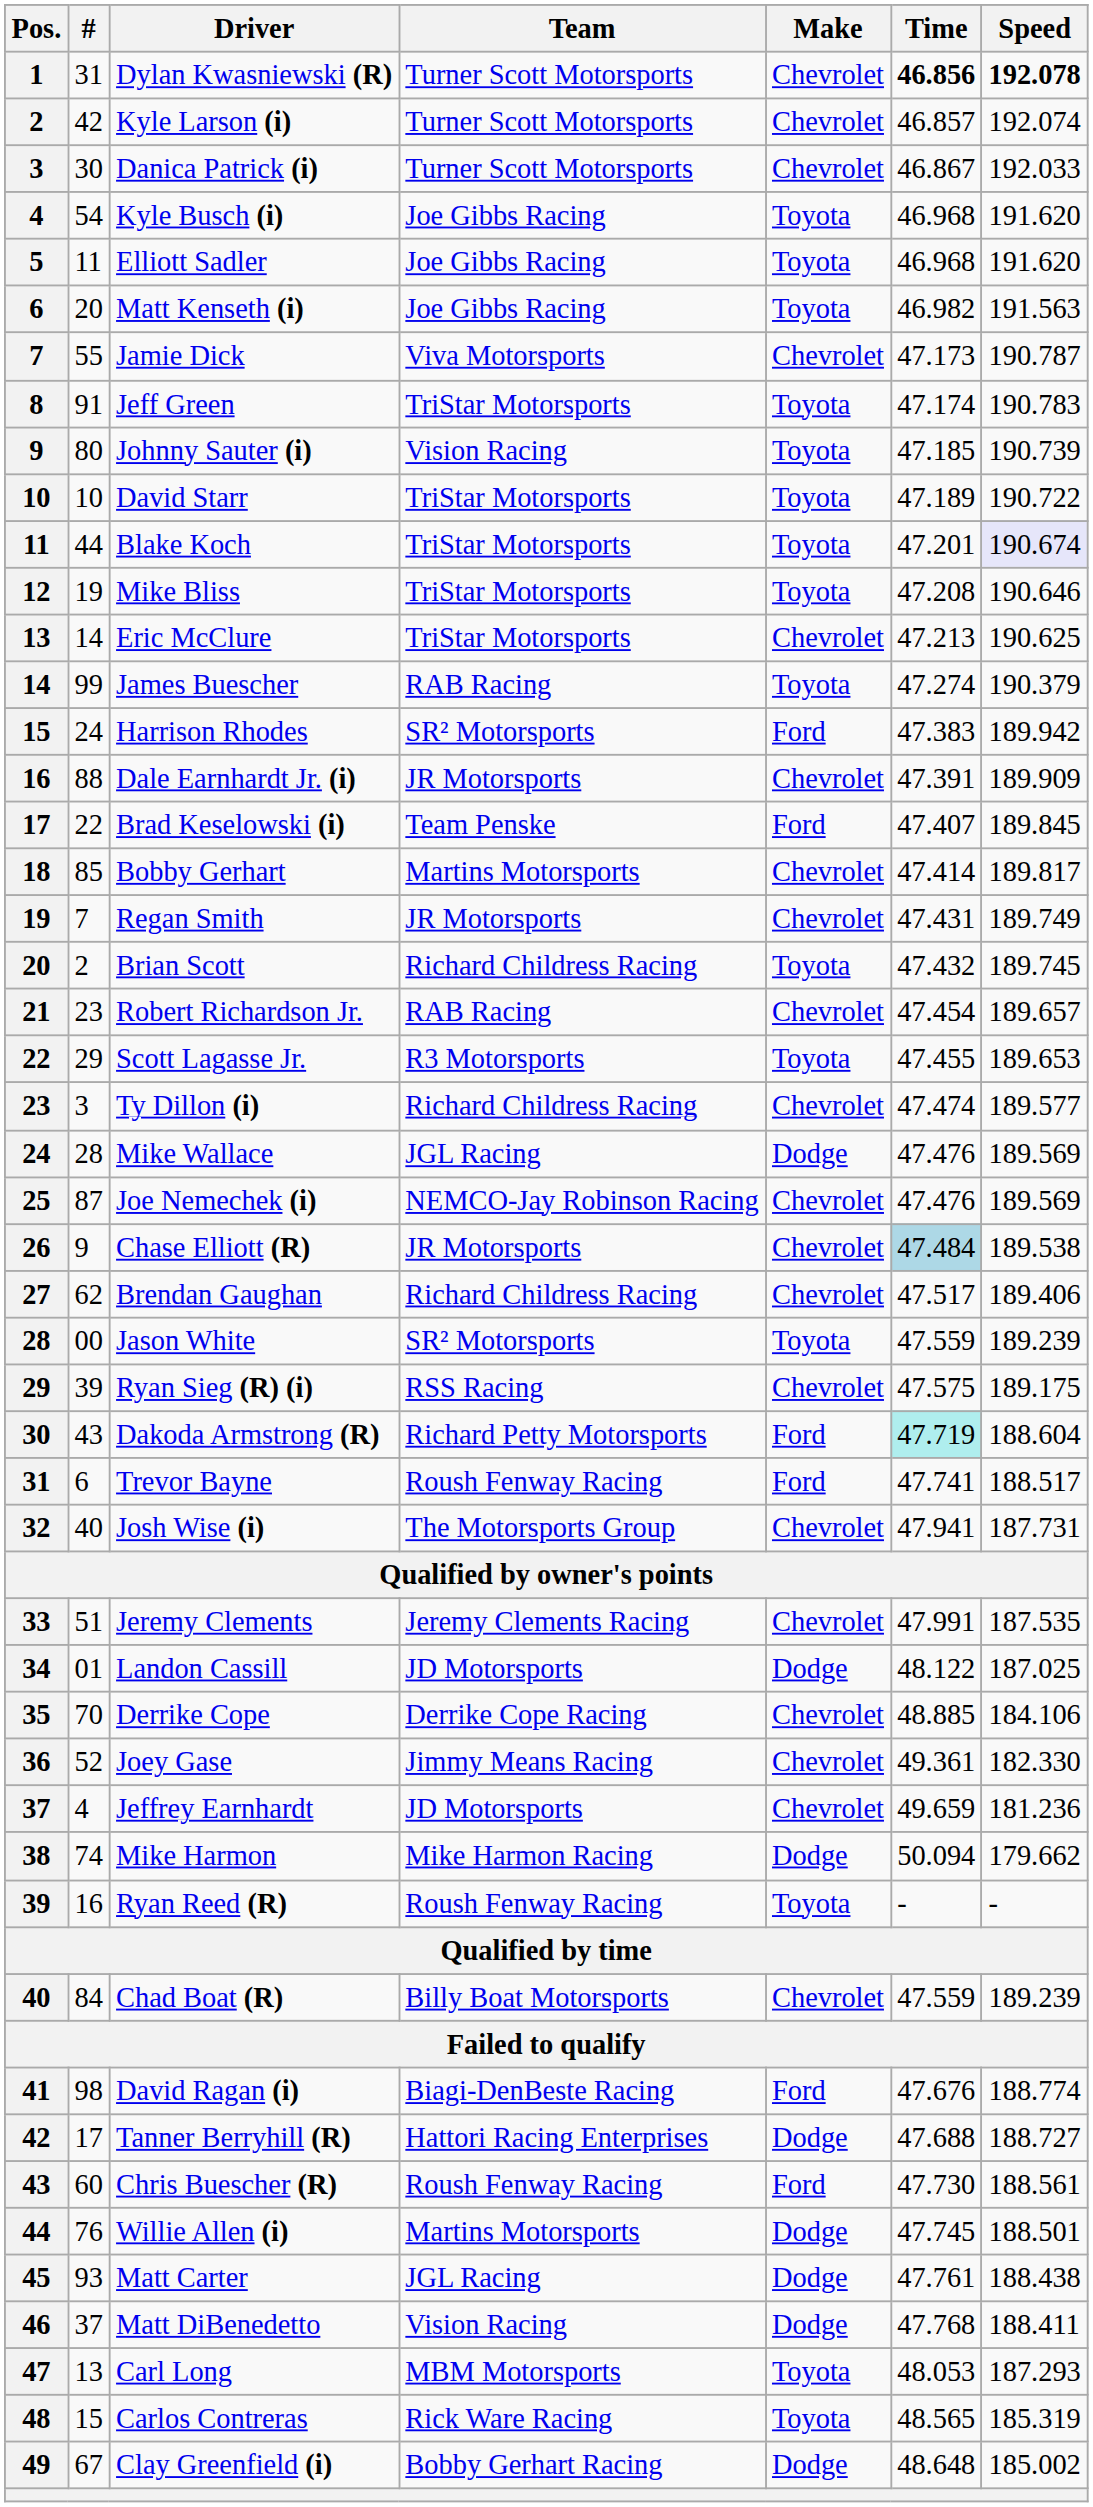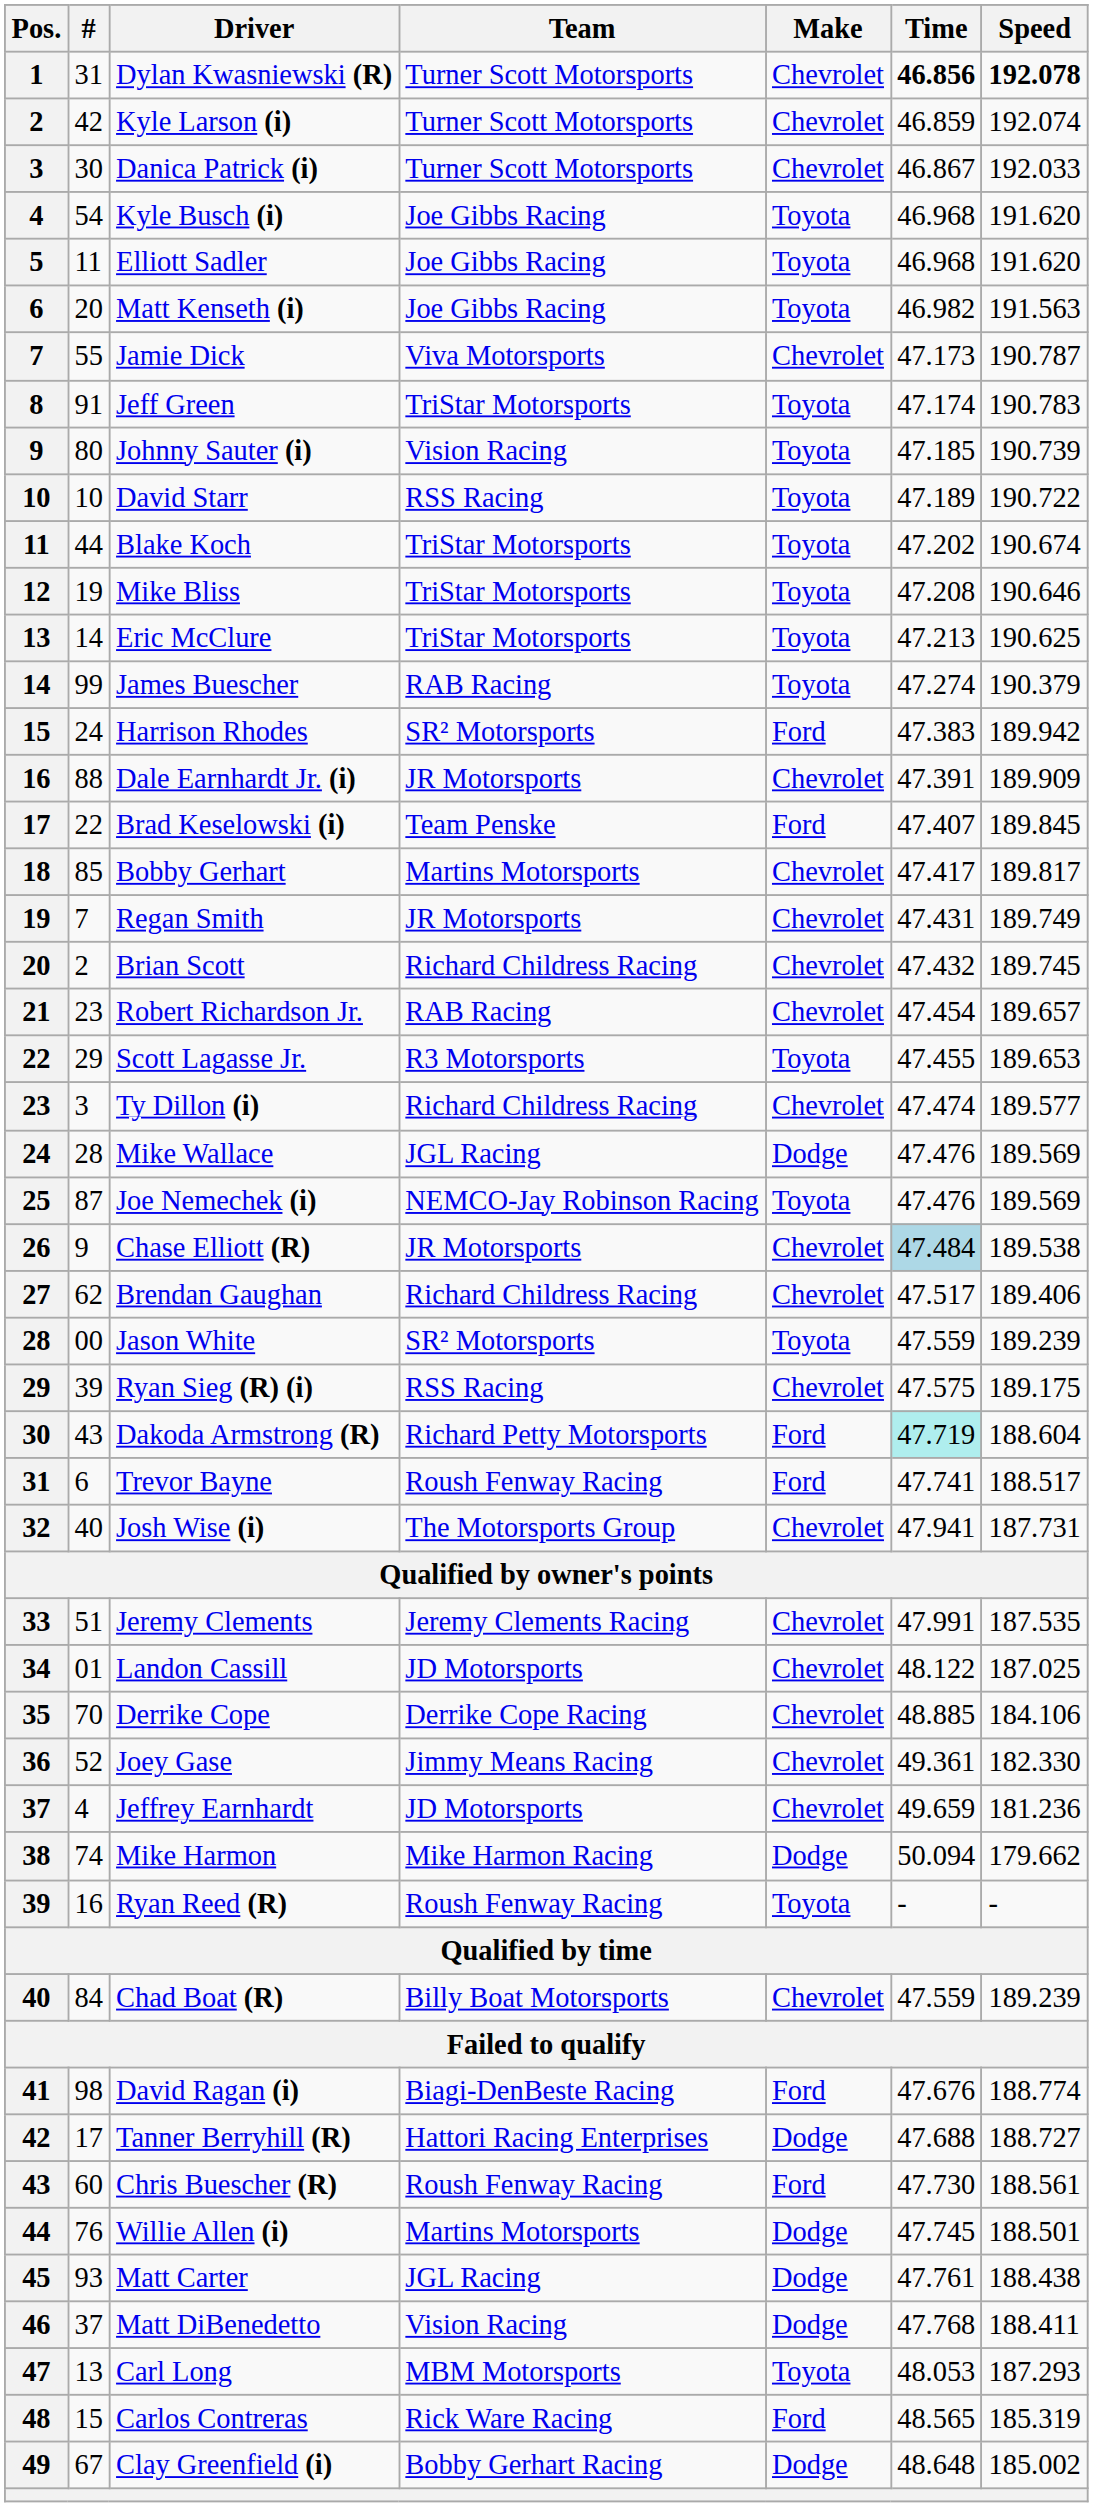 <table class="wikitable" style="font-size:95%">
 <tr>
 <th>Pos.</th>
 <th>#</th>
 <th>Driver</th>
 <th>Team</th>
 <th>Make</th>
 <th>Time</th>
 <th>Speed</th>
 </tr>
 <tr>
 <th>1</th>
 <td>31</td>
 <td><a href='#'>Dylan Kwasniewski</a> <strong>(R)</strong></td>
 <td><a href='#'>Turner Scott Motorsports</a></td>
 <td><a href='#'>Chevrolet</a></td>
 <td><strong>46.856</strong></td>
 <td><strong>192.078</strong></td>
 </tr>
 <tr>
 <th>2</th>
 <td>42</td>
 <td><a href='#'>Kyle Larson</a> <strong>(i)</strong></td>
 <td><a href='#'>Turner Scott Motorsports</a></td>
 <td><a href='#'>Chevrolet</a></td>
-<td>46.857</td>
+<td>46.859</td>
 <td>192.074</td>
 </tr>
 <tr>
 <th>3</th>
 <td>30</td>
 <td><a href='#'>Danica Patrick</a> <strong>(i)</strong></td>
 <td><a href='#'>Turner Scott Motorsports</a></td>
 <td><a href='#'>Chevrolet</a></td>
 <td>46.867</td>
 <td>192.033</td>
 </tr>
 <tr>
 <th>4</th>
 <td>54</td>
 <td><a href='#'>Kyle Busch</a> <strong>(i)</strong></td>
 <td><a href='#'>Joe Gibbs Racing</a></td>
 <td><a href='#'>Toyota</a></td>
 <td>46.968</td>
 <td>191.620</td>
 </tr>
 <tr>
 <th>5</th>
 <td>11</td>
 <td><a href='#'>Elliott Sadler</a></td>
 <td><a href='#'>Joe Gibbs Racing</a></td>
 <td><a href='#'>Toyota</a></td>
 <td>46.968</td>
 <td>191.620</td>
 </tr>
 <tr>
 <th>6</th>
 <td>20</td>
 <td><a href='#'>Matt Kenseth</a> <strong>(i)</strong></td>
 <td><a href='#'>Joe Gibbs Racing</a></td>
 <td><a href='#'>Toyota</a></td>
 <td>46.982</td>
 <td>191.563</td>
 </tr>
 <tr>
 <th>7</th>
 <td>55</td>
 <td><a href='#'>Jamie Dick</a></td>
 <td><a href='#'>Viva Motorsports</a></td>
 <td><a href='#'>Chevrolet</a></td>
 <td>47.173</td>
 <td>190.787</td>
 </tr>
 <tr>
 <th>8</th>
 <td>91</td>
 <td><a href='#'>Jeff Green</a></td>
 <td><a href='#'>TriStar Motorsports</a></td>
 <td><a href='#'>Toyota</a></td>
 <td>47.174</td>
 <td>190.783</td>
 </tr>
 <tr>
 <th>9</th>
 <td>80</td>
 <td><a href='#'>Johnny Sauter</a> <strong>(i)</strong></td>
 <td><a href='#'>Vision Racing</a></td>
 <td><a href='#'>Toyota</a></td>
 <td>47.185</td>
 <td>190.739</td>
 </tr>
 <tr>
 <th>10</th>
 <td>10</td>
 <td><a href='#'>David Starr</a></td>
-<td><a href='#'>TriStar Motorsports</a></td>
+<td><a href='#'>RSS Racing</a></td>
 <td><a href='#'>Toyota</a></td>
 <td>47.189</td>
 <td>190.722</td>
 </tr>
 <tr>
 <th>11</th>
 <td>44</td>
 <td><a href='#'>Blake Koch</a></td>
 <td><a href='#'>TriStar Motorsports</a></td>
 <td><a href='#'>Toyota</a></td>
-<td>47.201</td>
-<td style="background: lavender;">190.674</td>
+<td>47.202</td>
+<td>190.674</td>
 </tr>
 <tr>
 <th>12</th>
 <td>19</td>
 <td><a href='#'>Mike Bliss</a></td>
 <td><a href='#'>TriStar Motorsports</a></td>
 <td><a href='#'>Toyota</a></td>
 <td>47.208</td>
 <td>190.646</td>
 </tr>
 <tr>
 <th>13</th>
 <td>14</td>
 <td><a href='#'>Eric McClure</a></td>
 <td><a href='#'>TriStar Motorsports</a></td>
-<td><a href='#'>Chevrolet</a></td>
+<td><a href='#'>Toyota</a></td>
 <td>47.213</td>
 <td>190.625</td>
 </tr>
 <tr>
 <th>14</th>
 <td>99</td>
 <td><a href='#'>James Buescher</a></td>
 <td><a href='#'>RAB Racing</a></td>
 <td><a href='#'>Toyota</a></td>
 <td>47.274</td>
 <td>190.379</td>
 </tr>
 <tr>
 <th>15</th>
 <td>24</td>
 <td><a href='#'>Harrison Rhodes</a></td>
 <td><a href='#'>SR² Motorsports</a></td>
 <td><a href='#'>Ford</a></td>
 <td>47.383</td>
 <td>189.942</td>
 </tr>
 <tr>
 <th>16</th>
 <td>88</td>
 <td><a href='#'>Dale Earnhardt Jr.</a> <strong>(i)</strong></td>
 <td><a href='#'>JR Motorsports</a></td>
 <td><a href='#'>Chevrolet</a></td>
 <td>47.391</td>
 <td>189.909</td>
 </tr>
 <tr>
 <th>17</th>
 <td>22</td>
 <td><a href='#'>Brad Keselowski</a> <strong>(i)</strong></td>
 <td><a href='#'>Team Penske</a></td>
 <td><a href='#'>Ford</a></td>
 <td>47.407</td>
 <td>189.845</td>
 </tr>
 <tr>
 <th>18</th>
 <td>85</td>
 <td><a href='#'>Bobby Gerhart</a></td>
 <td><a href='#'>Martins Motorsports</a></td>
 <td><a href='#'>Chevrolet</a></td>
-<td>47.414</td>
+<td>47.417</td>
 <td>189.817</td>
 </tr>
 <tr>
 <th>19</th>
 <td>7</td>
 <td><a href='#'>Regan Smith</a></td>
 <td><a href='#'>JR Motorsports</a></td>
 <td><a href='#'>Chevrolet</a></td>
 <td>47.431</td>
 <td>189.749</td>
 </tr>
 <tr>
 <th>20</th>
 <td>2</td>
 <td><a href='#'>Brian Scott</a></td>
 <td><a href='#'>Richard Childress Racing</a></td>
-<td><a href='#'>Toyota</a></td>
+<td><a href='#'>Chevrolet</a></td>
 <td>47.432</td>
 <td>189.745</td>
 </tr>
 <tr>
 <th>21</th>
 <td>23</td>
 <td><a href='#'>Robert Richardson Jr.</a></td>
 <td><a href='#'>RAB Racing</a></td>
 <td><a href='#'>Chevrolet</a></td>
 <td>47.454</td>
 <td>189.657</td>
 </tr>
 <tr>
 <th>22</th>
 <td>29</td>
 <td><a href='#'>Scott Lagasse Jr.</a></td>
 <td><a href='#'>R3 Motorsports</a></td>
 <td><a href='#'>Toyota</a></td>
 <td>47.455</td>
 <td>189.653</td>
 </tr>
 <tr>
 <th>23</th>
 <td>3</td>
 <td><a href='#'>Ty Dillon</a> <strong>(i)</strong></td>
 <td><a href='#'>Richard Childress Racing</a></td>
 <td><a href='#'>Chevrolet</a></td>
 <td>47.474</td>
 <td>189.577</td>
 </tr>
 <tr>
 <th>24</th>
 <td>28</td>
 <td><a href='#'>Mike Wallace</a></td>
 <td><a href='#'>JGL Racing</a></td>
 <td><a href='#'>Dodge</a></td>
 <td>47.476</td>
 <td>189.569</td>
 </tr>
 <tr>
 <th>25</th>
 <td>87</td>
 <td><a href='#'>Joe Nemechek</a> <strong>(i)</strong></td>
 <td><a href='#'>NEMCO-Jay Robinson Racing</a></td>
-<td><a href='#'>Chevrolet</a></td>
+<td><a href='#'>Toyota</a></td>
 <td>47.476</td>
 <td>189.569</td>
 </tr>
 <tr>
 <th>26</th>
 <td>9</td>
 <td><a href='#'>Chase Elliott</a> <strong>(R)</strong></td>
 <td><a href='#'>JR Motorsports</a></td>
 <td><a href='#'>Chevrolet</a></td>
 <td style="background: lightblue;">47.484</td>
 <td>189.538</td>
 </tr>
 <tr>
 <th>27</th>
 <td>62</td>
 <td><a href='#'>Brendan Gaughan</a></td>
 <td><a href='#'>Richard Childress Racing</a></td>
 <td><a href='#'>Chevrolet</a></td>
 <td>47.517</td>
 <td>189.406</td>
 </tr>
 <tr>
 <th>28</th>
 <td>00</td>
 <td><a href='#'>Jason White</a></td>
 <td><a href='#'>SR² Motorsports</a></td>
 <td><a href='#'>Toyota</a></td>
 <td>47.559</td>
 <td>189.239</td>
 </tr>
 <tr>
 <th>29</th>
 <td>39</td>
 <td><a href='#'>Ryan Sieg</a> <strong>(R)</strong> <strong>(i)</strong></td>
 <td><a href='#'>RSS Racing</a></td>
 <td><a href='#'>Chevrolet</a></td>
 <td>47.575</td>
 <td>189.175</td>
 </tr>
 <tr>
 <th>30</th>
 <td>43</td>
 <td><a href='#'>Dakoda Armstrong</a> <strong>(R)</strong></td>
 <td><a href='#'>Richard Petty Motorsports</a></td>
 <td><a href='#'>Ford</a></td>
 <td style="background: paleturquoise;">47.719</td>
 <td>188.604</td>
 </tr>
 <tr>
 <th>31</th>
 <td>6</td>
 <td><a href='#'>Trevor Bayne</a></td>
 <td><a href='#'>Roush Fenway Racing</a></td>
 <td><a href='#'>Ford</a></td>
 <td>47.741</td>
 <td>188.517</td>
 </tr>
 <tr>
 <th>32</th>
 <td>40</td>
 <td><a href='#'>Josh Wise</a> <strong>(i)</strong></td>
 <td><a href='#'>The Motorsports Group</a></td>
 <td><a href='#'>Chevrolet</a></td>
 <td>47.941</td>
 <td>187.731</td>
 </tr>
 <tr>
 <th colspan="7">Qualified by owner's points</th>
 </tr>
 <tr>
 <th>33</th>
 <td>51</td>
 <td><a href='#'>Jeremy Clements</a></td>
 <td><a href='#'>Jeremy Clements Racing</a></td>
 <td><a href='#'>Chevrolet</a></td>
 <td>47.991</td>
 <td>187.535</td>
 </tr>
 <tr>
 <th>34</th>
 <td>01</td>
 <td><a href='#'>Landon Cassill</a></td>
 <td><a href='#'>JD Motorsports</a></td>
-<td><a href='#'>Dodge</a></td>
+<td><a href='#'>Chevrolet</a></td>
 <td>48.122</td>
 <td>187.025</td>
 </tr>
 <tr>
 <th>35</th>
 <td>70</td>
 <td><a href='#'>Derrike Cope</a></td>
 <td><a href='#'>Derrike Cope Racing</a></td>
 <td><a href='#'>Chevrolet</a></td>
 <td>48.885</td>
 <td>184.106</td>
 </tr>
 <tr>
 <th>36</th>
 <td>52</td>
 <td><a href='#'>Joey Gase</a></td>
 <td><a href='#'>Jimmy Means Racing</a></td>
 <td><a href='#'>Chevrolet</a></td>
 <td>49.361</td>
 <td>182.330</td>
 </tr>
 <tr>
 <th>37</th>
 <td>4</td>
 <td><a href='#'>Jeffrey Earnhardt</a></td>
 <td><a href='#'>JD Motorsports</a></td>
 <td><a href='#'>Chevrolet</a></td>
 <td>49.659</td>
 <td>181.236</td>
 </tr>
 <tr>
 <th>38</th>
 <td>74</td>
 <td><a href='#'>Mike Harmon</a></td>
 <td><a href='#'>Mike Harmon Racing</a></td>
 <td><a href='#'>Dodge</a></td>
 <td>50.094</td>
 <td>179.662</td>
 </tr>
 <tr>
 <th>39</th>
 <td>16</td>
 <td><a href='#'>Ryan Reed</a> <strong>(R)</strong></td>
 <td><a href='#'>Roush Fenway Racing</a></td>
 <td><a href='#'>Toyota</a></td>
 <td>-</td>
 <td>-</td>
 </tr>
 <tr>
 <th colspan="7">Qualified by time</th>
 </tr>
 <tr>
 <th>40</th>
 <td>84</td>
 <td><a href='#'>Chad Boat</a> <strong>(R)</strong></td>
 <td><a href='#'>Billy Boat Motorsports</a></td>
 <td><a href='#'>Chevrolet</a></td>
 <td>47.559</td>
 <td>189.239</td>
 </tr>
 <tr>
 <th colspan="7">Failed to qualify</th>
 </tr>
 <tr>
 <th>41</th>
 <td>98</td>
 <td><a href='#'>David Ragan</a> <strong>(i)</strong></td>
 <td><a href='#'>Biagi-DenBeste Racing</a></td>
 <td><a href='#'>Ford</a></td>
 <td>47.676</td>
 <td>188.774</td>
 </tr>
 <tr>
 <th>42</th>
 <td>17</td>
 <td><a href='#'>Tanner Berryhill</a> <strong>(R)</strong></td>
 <td><a href='#'>Hattori Racing Enterprises</a></td>
 <td><a href='#'>Dodge</a></td>
 <td>47.688</td>
 <td>188.727</td>
 </tr>
 <tr>
 <th>43</th>
 <td>60</td>
 <td><a href='#'>Chris Buescher</a> <strong>(R)</strong></td>
 <td><a href='#'>Roush Fenway Racing</a></td>
 <td><a href='#'>Ford</a></td>
 <td>47.730</td>
 <td>188.561</td>
 </tr>
 <tr>
 <th>44</th>
 <td>76</td>
 <td><a href='#'>Willie Allen</a> <strong>(i)</strong></td>
 <td><a href='#'>Martins Motorsports</a></td>
 <td><a href='#'>Dodge</a></td>
 <td>47.745</td>
 <td>188.501</td>
 </tr>
 <tr>
 <th>45</th>
 <td>93</td>
 <td><a href='#'>Matt Carter</a></td>
 <td><a href='#'>JGL Racing</a></td>
 <td><a href='#'>Dodge</a></td>
 <td>47.761</td>
 <td>188.438</td>
 </tr>
 <tr>
 <th>46</th>
 <td>37</td>
 <td><a href='#'>Matt DiBenedetto</a></td>
 <td><a href='#'>Vision Racing</a></td>
 <td><a href='#'>Dodge</a></td>
 <td>47.768</td>
 <td>188.411</td>
 </tr>
 <tr>
 <th>47</th>
 <td>13</td>
 <td><a href='#'>Carl Long</a></td>
 <td><a href='#'>MBM Motorsports</a></td>
 <td><a href='#'>Toyota</a></td>
 <td>48.053</td>
 <td>187.293</td>
 </tr>
 <tr>
 <th>48</th>
 <td>15</td>
 <td><a href='#'>Carlos Contreras</a></td>
 <td><a href='#'>Rick Ware Racing</a></td>
-<td><a href='#'>Toyota</a></td>
+<td><a href='#'>Ford</a></td>
 <td>48.565</td>
 <td>185.319</td>
 </tr>
 <tr>
 <th>49</th>
 <td>67</td>
 <td><a href='#'>Clay Greenfield</a> <strong>(i)</strong></td>
 <td><a href='#'>Bobby Gerhart Racing</a></td>
 <td><a href='#'>Dodge</a></td>
 <td>48.648</td>
 <td>185.002</td>
 </tr>
 <tr>
 <th colspan="7"></th>
 </tr>
 </table>
